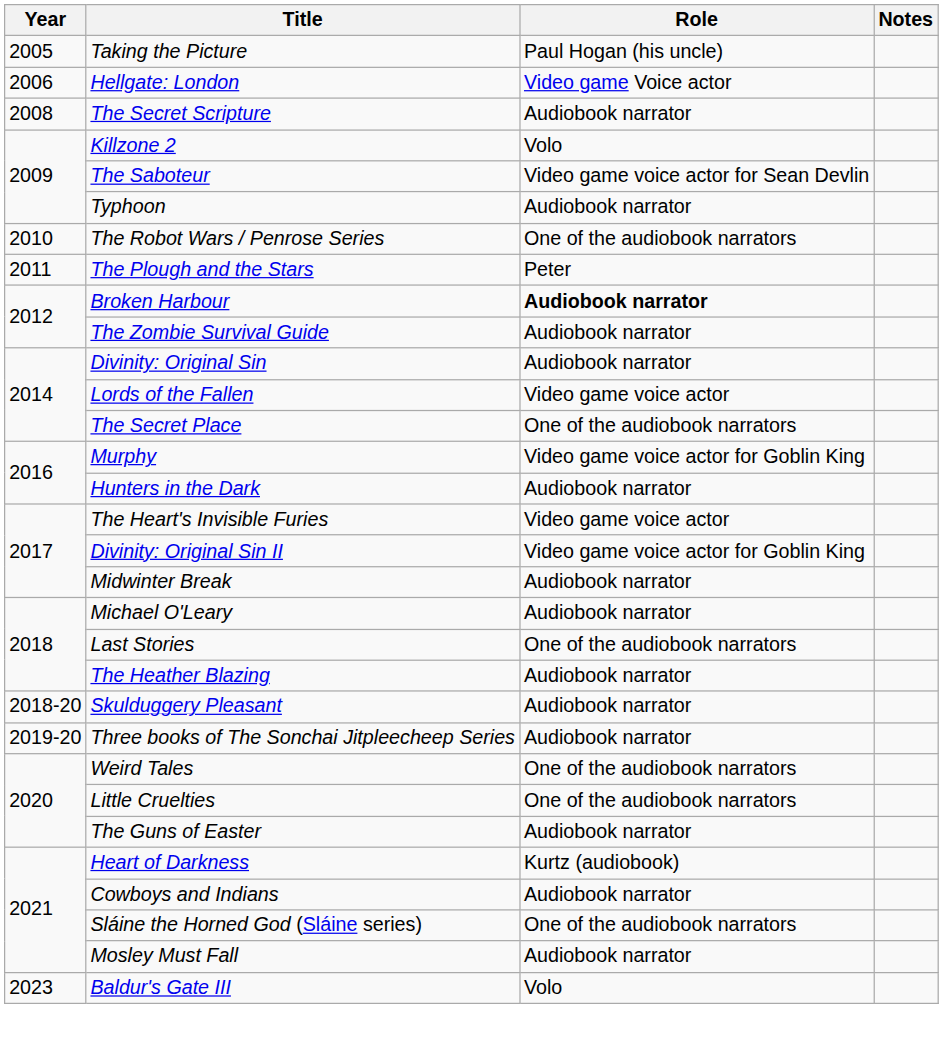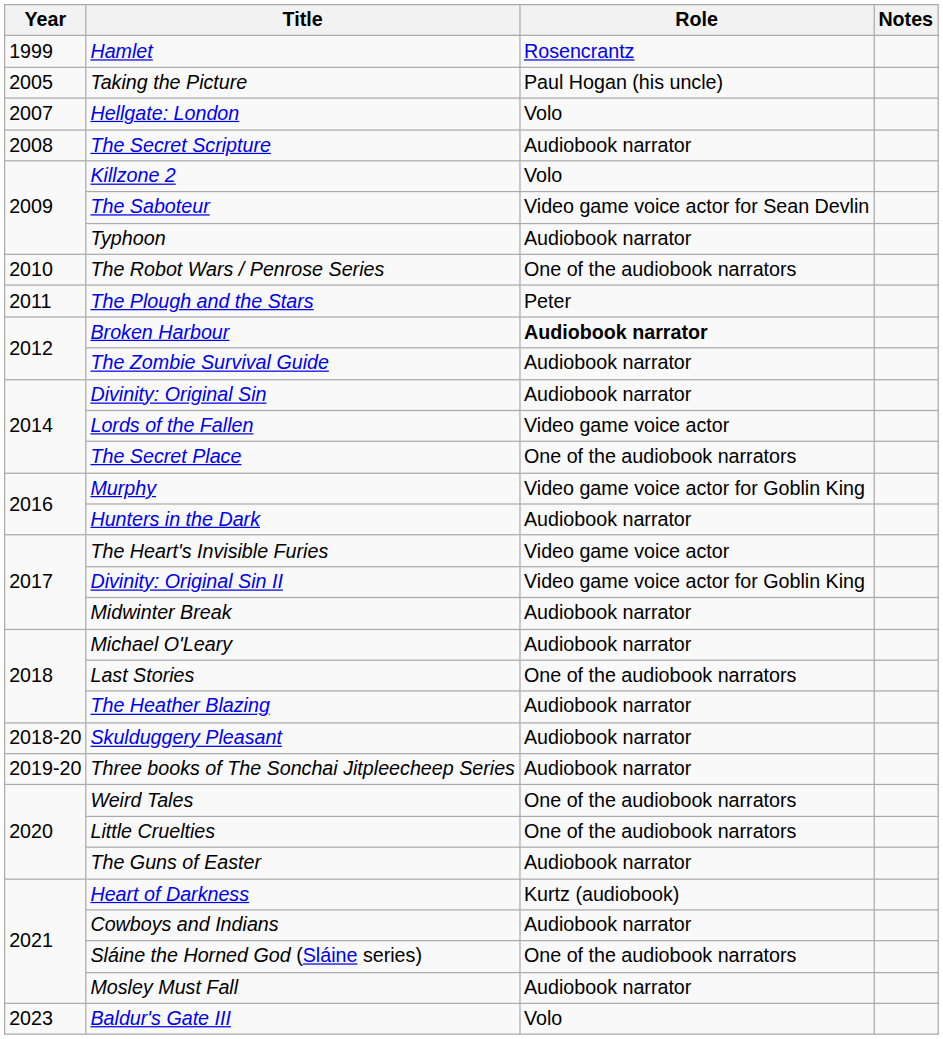 <table class="wikitable sortable">
 <tr>
 <th>Year</th>
 <th>Title</th>
 <th>Role</th>
 <th class="sortable">Notes</th>
 </tr>
 <tr>
+<td>1999</td>
+<td><em><a href='#'>Hamlet</a></em></td>
+<td><a href='#'>Rosencrantz</a></td>
+<td></td>
+</tr>
+<tr>
 <td>2005</td>
 <td><em>Taking the Picture</em></td>
 <td>Paul Hogan (his uncle)</td>
 <td></td>
 </tr>
 <tr>
-<td>2006</td>
+<td>2007</td>
 <td><em><a href='#'>Hellgate: London</a></em></td>
-<td><a href='#'>Video game</a> Voice actor</td>
+<td>Volo</td>
 <td></td>
 </tr>
 <tr>
 <td>2008</td>
 <td><em><a href='#'>The Secret Scripture</a></em></td>
 <td>Audiobook narrator</td>
 <td></td>
 </tr>
 <tr>
 <td rowspan=3>2009</td>
 <td><em><a href='#'>Killzone 2</a></em></td>
 <td>Volo</td>
 <td></td>
 </tr>
 <tr>
 <td><em><a href='#'>The Saboteur</a></em></td>
 <td>Video game voice actor for Sean Devlin</td>
 <td></td>
 </tr>
 <tr>
 <td><em>Typhoon</em></td>
 <td>Audiobook narrator</td>
 <td></td>
 </tr>
 <tr>
 <td>2010</td>
 <td><em>The Robot Wars / Penrose Series</em></td>
 <td>One of the audiobook narrators</td>
 <td></td>
 </tr>
 <tr>
 <td>2011</td>
 <td><em><a href='#'>The Plough and the Stars</a></em></td>
 <td>Peter</td>
 <td></td>
 </tr>
 <tr>
 <td rowspan=2>2012</td>
 <td><em><a href='#'>Broken Harbour</a></em></td>
 <td><strong>Audiobook narrator</strong></td>
 <td></td>
 </tr>
 <tr>
 <td><em><a href='#'>The Zombie Survival Guide</a></em></td>
 <td>Audiobook narrator</td>
 <td></td>
 </tr>
 <tr>
 <td rowspan=3>2014</td>
 <td><em><a href='#'>Divinity: Original Sin</a></em></td>
 <td>Audiobook narrator</td>
 <td></td>
 </tr>
 <tr>
 <td><em><a href='#'>Lords of the Fallen</a></em></td>
 <td>Video game voice actor</td>
 <td></td>
 </tr>
 <tr>
 <td><em><a href='#'>The Secret Place</a></em></td>
 <td>One of the audiobook narrators</td>
 <td></td>
 </tr>
 <tr>
 <td rowspan=2>2016</td>
 <td><em><a href='#'>Murphy</a></em></td>
 <td>Video game voice actor for Goblin King</td>
 <td></td>
 </tr>
 <tr>
 <td><em><a href='#'>Hunters in the Dark</a></em></td>
 <td>Audiobook narrator</td>
 <td></td>
 </tr>
 <tr>
 <td rowspan=3>2017</td>
 <td><em>The Heart's Invisible Furies</em></td>
 <td>Video game voice actor</td>
 <td></td>
 </tr>
 <tr>
 <td><em><a href='#'>Divinity: Original Sin II</a></em></td>
 <td>Video game voice actor for Goblin King</td>
 <td></td>
 </tr>
 <tr>
 <td><em>Midwinter Break</em></td>
 <td>Audiobook narrator</td>
 <td></td>
 </tr>
 <tr>
 <td rowspan=3>2018</td>
 <td><em>Michael O'Leary</em></td>
 <td>Audiobook narrator</td>
 <td></td>
 </tr>
 <tr>
 <td><em>Last Stories</em></td>
 <td>One of the audiobook narrators</td>
 <td></td>
 </tr>
 <tr>
 <td><em><a href='#'>The Heather Blazing</a></em></td>
 <td>Audiobook narrator</td>
 <td></td>
 </tr>
 <tr>
 <td>2018-20</td>
 <td><em><a href='#'>Skulduggery Pleasant</a></em></td>
 <td>Audiobook narrator</td>
 <td></td>
 </tr>
 <tr>
 <td>2019-20</td>
 <td><em>Three books of The Sonchai Jitpleecheep Series</em></td>
 <td>Audiobook narrator</td>
 <td></td>
 </tr>
 <tr>
 <td rowspan=3>2020</td>
 <td><em>Weird Tales</em></td>
 <td>One of the audiobook narrators</td>
 <td></td>
 </tr>
 <tr>
 <td><em>Little Cruelties</em></td>
 <td>One of the audiobook narrators</td>
 <td></td>
 </tr>
 <tr>
 <td><em>The Guns of Easter</em></td>
 <td>Audiobook narrator</td>
 <td></td>
 </tr>
 <tr>
 <td rowspan=4>2021</td>
 <td><em><a href='#'>Heart of Darkness</a></em></td>
 <td>Kurtz (audiobook)</td>
 <td></td>
 </tr>
 <tr>
 <td><em>Cowboys and Indians</em></td>
 <td>Audiobook narrator</td>
 <td></td>
 </tr>
 <tr>
 <td><em>Sláine the Horned God</em> (<a href='#'>Sláine</a> series)</td>
 <td>One of the audiobook narrators</td>
 <td></td>
 </tr>
 <tr>
 <td><em>Mosley Must Fall</em></td>
 <td>Audiobook narrator</td>
 <td></td>
 </tr>
 <tr>
 <td>2023</td>
 <td><em><a href='#'>Baldur's Gate III</a></em></td>
 <td>Volo</td>
 </tr>
 </table>
